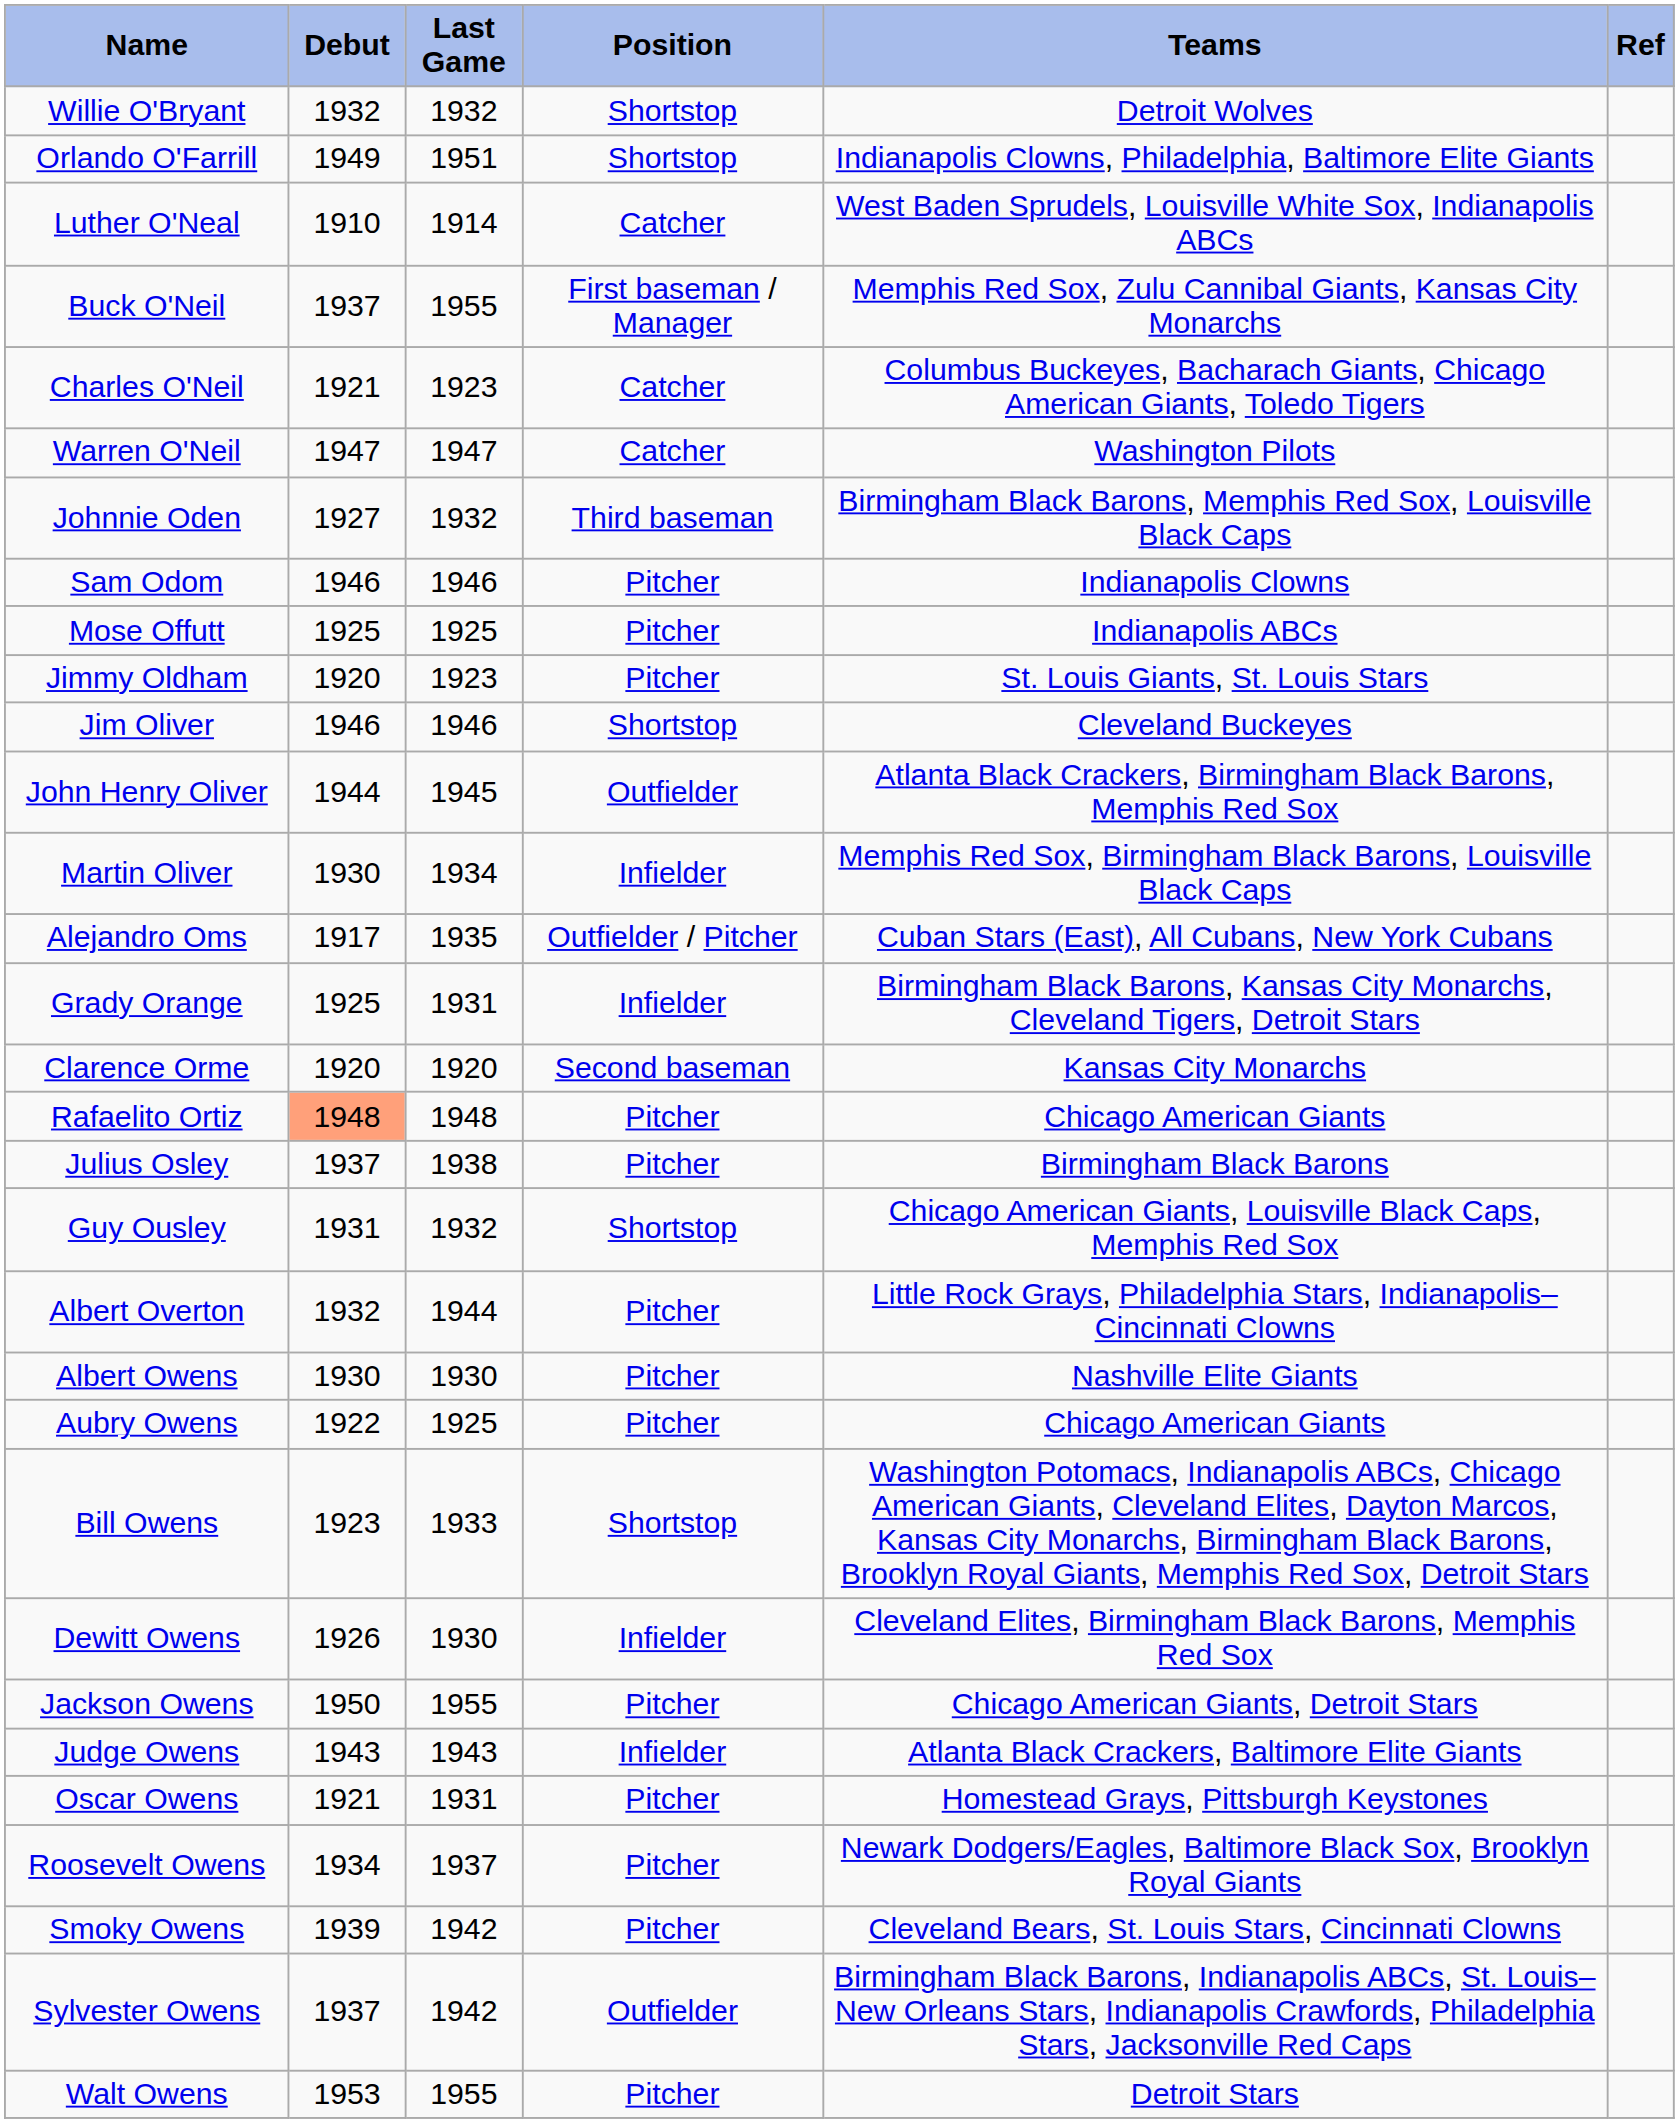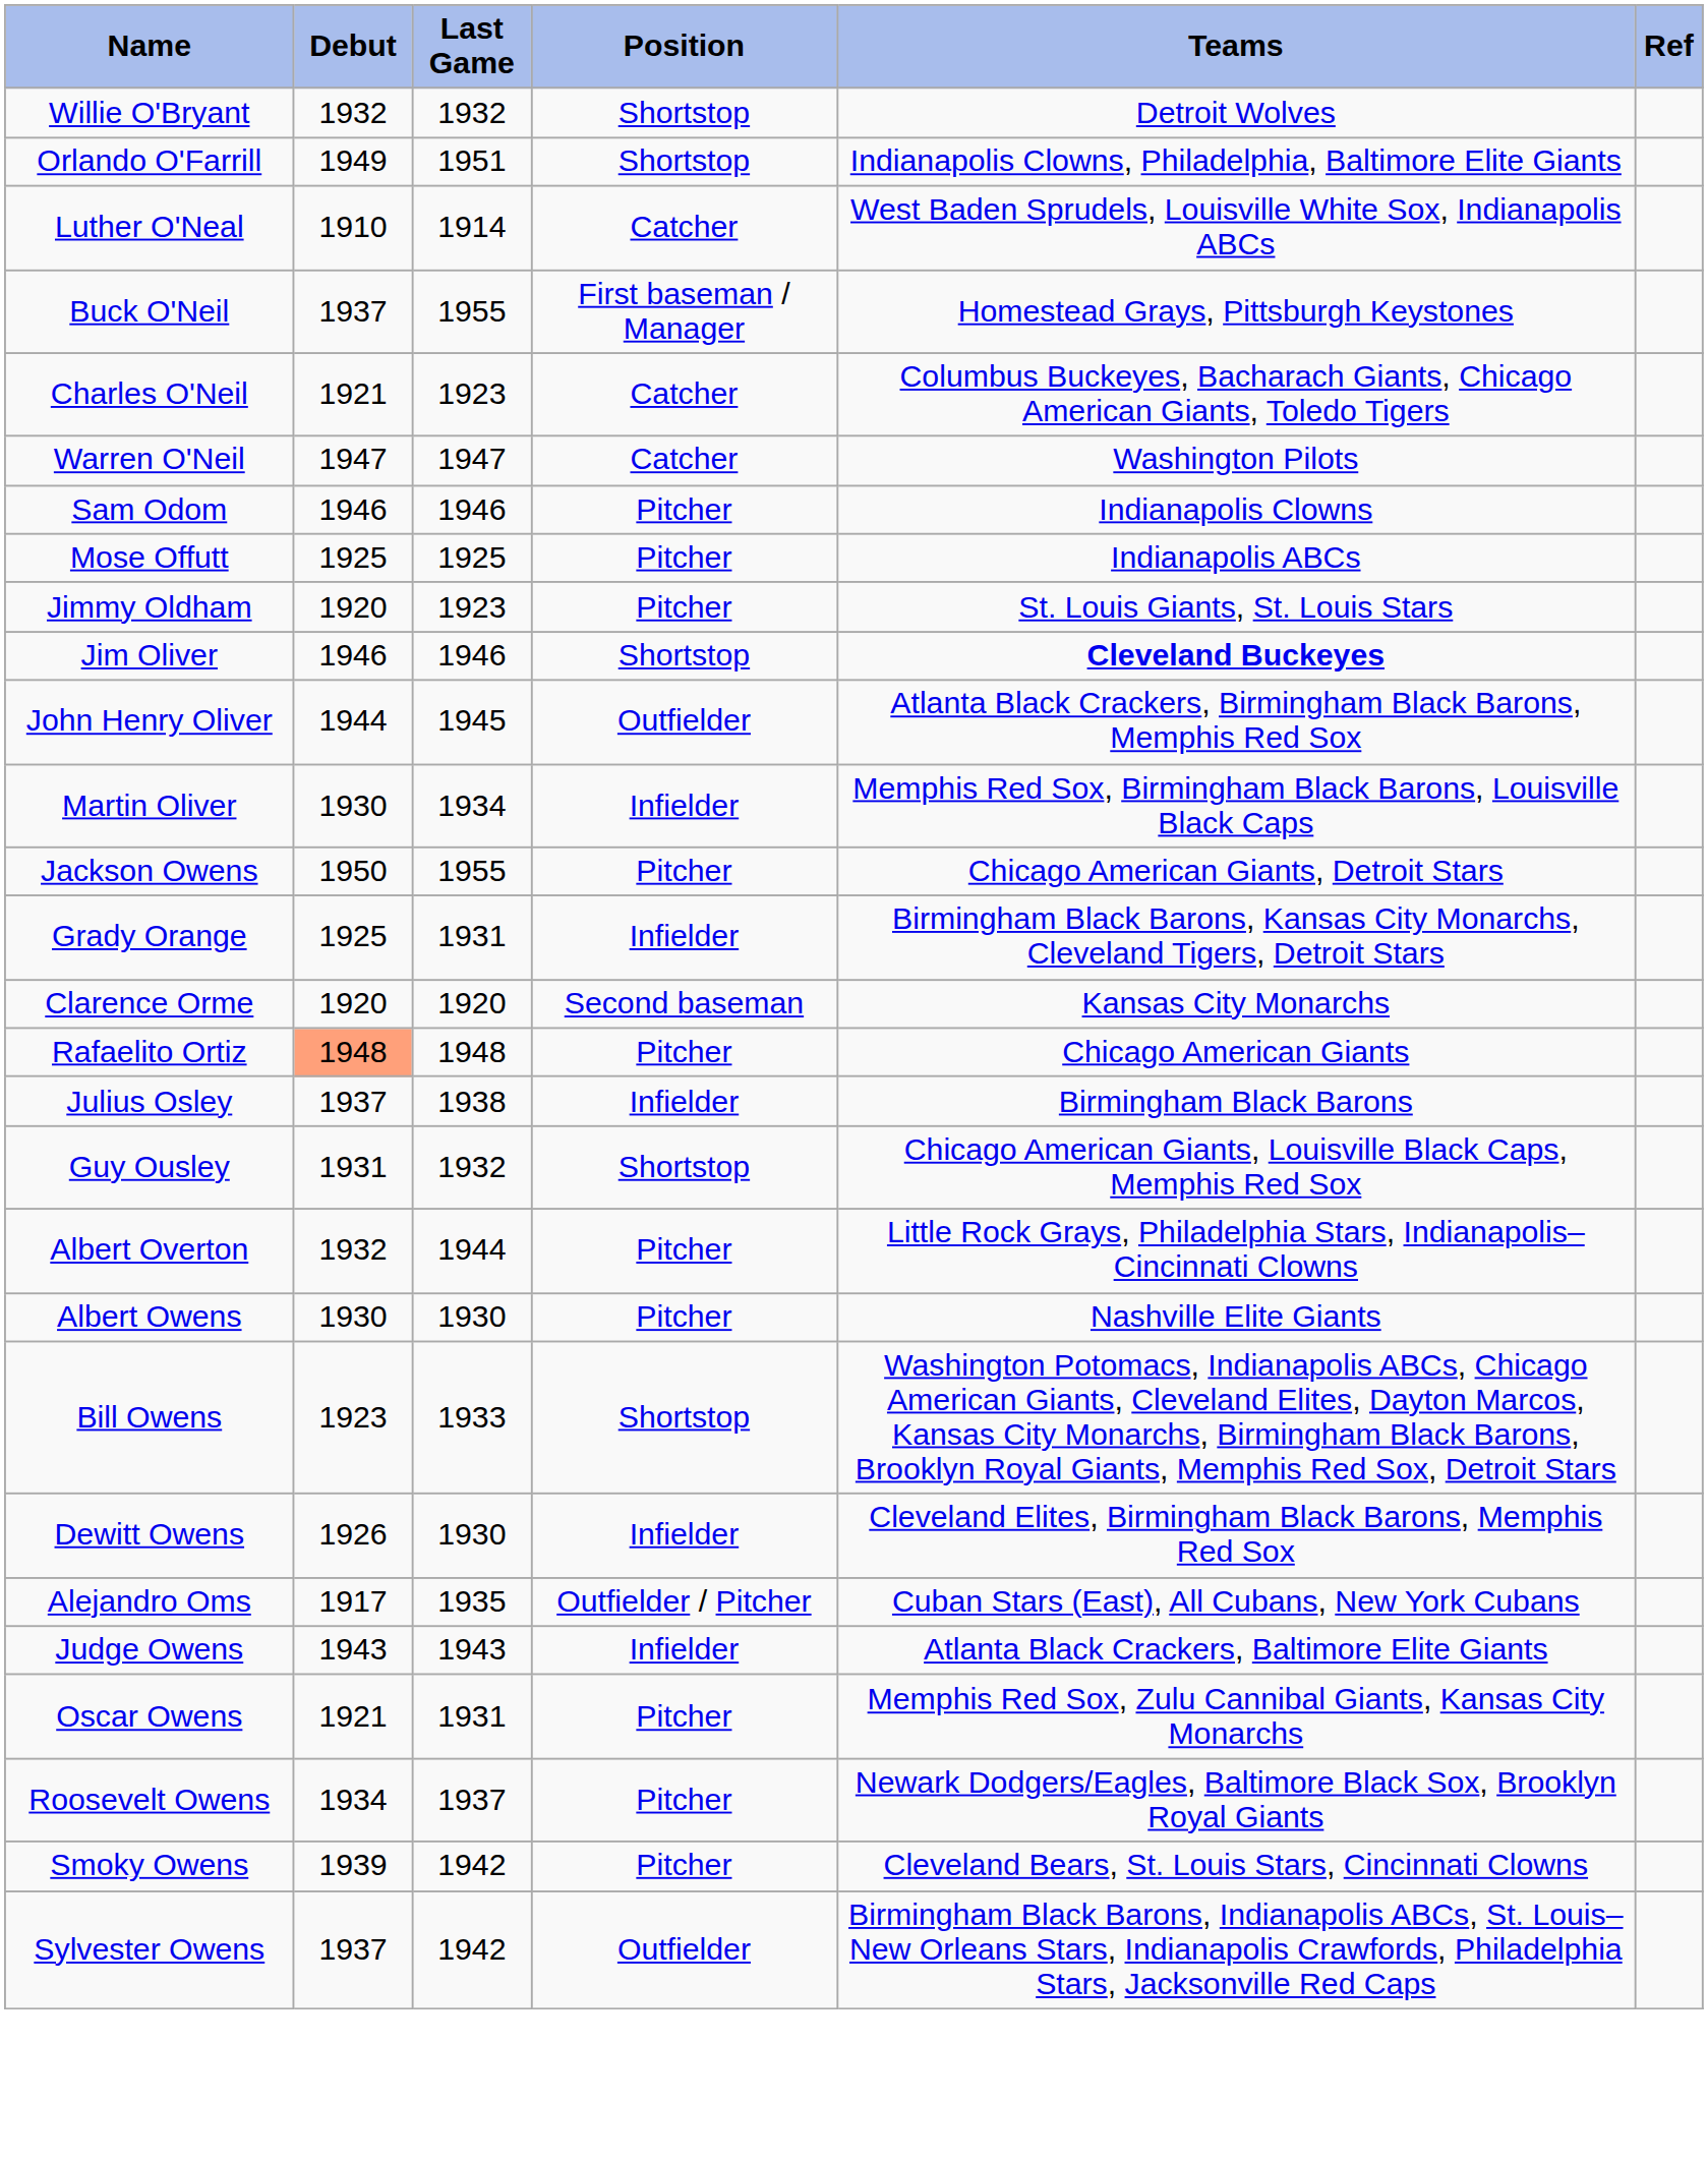 <table class="wikitable" style="width: 100%">
 <tr>
 <th style="background:#a8bdec; width:17%;">Name</th>
 <th style="width:7%; background:#a8bdec;">Debut</th>
 <th style="width:7%; background:#a8bdec;">Last Game</th>
 <th style="width:18%; background:#a8bdec;">Position</th>
 <th style="width:47%; background:#a8bdec;">Teams</th>
 <th style="width:4%; background:#a8bdec;">Ref</th>
 </tr>
 <tr align=center>
 <td><a href='#'>Willie O'Bryant</a></td>
 <td>1932</td>
 <td>1932</td>
 <td><a href='#'>Shortstop</a></td>
 <td><a href='#'>Detroit Wolves</a></td>
 <td></td>
 </tr>
 <tr align=center>
 <td><a href='#'>Orlando O'Farrill</a></td>
 <td>1949</td>
 <td>1951</td>
 <td><a href='#'>Shortstop</a></td>
 <td><a href='#'>Indianapolis Clowns</a>, <a href='#'>Philadelphia</a>, <a href='#'>Baltimore Elite Giants</a></td>
 <td></td>
 </tr>
 <tr align=center>
 <td><a href='#'>Luther O'Neal</a></td>
 <td>1910</td>
 <td>1914</td>
 <td><a href='#'>Catcher</a></td>
 <td><a href='#'>West Baden Sprudels</a>, <a href='#'>Louisville White Sox</a>, <a href='#'>Indianapolis ABCs</a></td>
 <td></td>
 </tr>
 <tr align=center>
 <td><a href='#'>Buck O'Neil</a></td>
 <td>1937</td>
 <td>1955</td>
 <td><a href='#'>First baseman</a> / <a href='#'>Manager</a></td>
-<td><a href='#'>Memphis Red Sox</a>, <a href='#'>Zulu Cannibal Giants</a>, <a href='#'>Kansas City Monarchs</a></td>
+<td><a href='#'>Homestead Grays</a>, <a href='#'>Pittsburgh Keystones</a></td>
 <td></td>
 </tr>
 <tr align=center>
 <td><a href='#'>Charles O'Neil</a></td>
 <td>1921</td>
 <td>1923</td>
 <td><a href='#'>Catcher</a></td>
 <td><a href='#'>Columbus Buckeyes</a>, <a href='#'>Bacharach Giants</a>, <a href='#'>Chicago American Giants</a>, <a href='#'>Toledo Tigers</a></td>
 <td></td>
 </tr>
 <tr align=center>
 <td><a href='#'>Warren O'Neil</a></td>
 <td>1947</td>
 <td>1947</td>
 <td><a href='#'>Catcher</a></td>
 <td><a href='#'>Washington Pilots</a></td>
-<td></td>
-</tr>
-<tr align=center>
-<td><a href='#'>Johnnie Oden</a></td>
-<td>1927</td>
-<td>1932</td>
-<td><a href='#'>Third baseman</a></td>
-<td><a href='#'>Birmingham Black Barons</a>, <a href='#'>Memphis Red Sox</a>, <a href='#'>Louisville Black Caps</a></td>
 <td></td>
 </tr>
 <tr align=center>
 <td><a href='#'>Sam Odom</a></td>
 <td>1946</td>
 <td>1946</td>
 <td><a href='#'>Pitcher</a></td>
 <td><a href='#'>Indianapolis Clowns</a></td>
 <td></td>
 </tr>
 <tr align=center>
 <td><a href='#'>Mose Offutt</a></td>
 <td>1925</td>
 <td>1925</td>
 <td><a href='#'>Pitcher</a></td>
 <td><a href='#'>Indianapolis ABCs</a></td>
 <td></td>
 </tr>
 <tr align=center>
 <td><a href='#'>Jimmy Oldham</a></td>
 <td>1920</td>
 <td>1923</td>
 <td><a href='#'>Pitcher</a></td>
 <td><a href='#'>St. Louis Giants</a>, <a href='#'>St. Louis Stars</a></td>
 <td></td>
 </tr>
 <tr align=center>
 <td><a href='#'>Jim Oliver</a></td>
 <td>1946</td>
 <td>1946</td>
 <td><a href='#'>Shortstop</a></td>
-<td><a href='#'>Cleveland Buckeyes</a></td>
+<td><strong><a href='#'>Cleveland Buckeyes</a></strong></td>
 <td></td>
 </tr>
 <tr align=center>
 <td><a href='#'>John Henry Oliver</a></td>
 <td>1944</td>
 <td>1945</td>
 <td><a href='#'>Outfielder</a></td>
 <td><a href='#'>Atlanta Black Crackers</a>, <a href='#'>Birmingham Black Barons</a>, <a href='#'>Memphis Red Sox</a></td>
 <td></td>
 </tr>
 <tr align=center>
 <td><a href='#'>Martin Oliver</a></td>
 <td>1930</td>
 <td>1934</td>
 <td><a href='#'>Infielder</a></td>
 <td><a href='#'>Memphis Red Sox</a>, <a href='#'>Birmingham Black Barons</a>, <a href='#'>Louisville Black Caps</a></td>
 <td></td>
 </tr>
 <tr align=center>
-<td><a href='#'>Alejandro Oms</a></td>
-<td>1917</td>
-<td>1935</td>
-<td><a href='#'>Outfielder</a> / <a href='#'>Pitcher</a></td>
-<td><a href='#'>Cuban Stars (East)</a>, <a href='#'>All Cubans</a>, <a href='#'>New York Cubans</a></td>
+<td><a href='#'>Jackson Owens</a></td>
+<td>1950</td>
+<td>1955</td>
+<td><a href='#'>Pitcher</a></td>
+<td><a href='#'>Chicago American Giants</a>, <a href='#'>Detroit Stars</a></td>
 <td></td>
 </tr>
 <tr align=center>
 <td><a href='#'>Grady Orange</a></td>
 <td>1925</td>
 <td>1931</td>
 <td><a href='#'>Infielder</a></td>
 <td><a href='#'>Birmingham Black Barons</a>, <a href='#'>Kansas City Monarchs</a>, <a href='#'>Cleveland Tigers</a>, <a href='#'>Detroit Stars</a></td>
 <td></td>
 </tr>
 <tr align=center>
 <td><a href='#'>Clarence Orme</a></td>
 <td>1920</td>
 <td>1920</td>
 <td><a href='#'>Second baseman</a></td>
 <td><a href='#'>Kansas City Monarchs</a></td>
 <td></td>
 </tr>
 <tr align=center>
 <td><a href='#'>Rafaelito Ortiz</a></td>
 <td style="background: lightsalmon;">1948</td>
 <td>1948</td>
 <td><a href='#'>Pitcher</a></td>
 <td><a href='#'>Chicago American Giants</a></td>
 <td></td>
 </tr>
 <tr align=center>
 <td><a href='#'>Julius Osley</a></td>
 <td>1937</td>
 <td>1938</td>
-<td><a href='#'>Pitcher</a></td>
+<td><a href='#'>Infielder</a></td>
 <td><a href='#'>Birmingham Black Barons</a></td>
 <td></td>
 </tr>
 <tr align=center>
 <td><a href='#'>Guy Ousley</a></td>
 <td>1931</td>
 <td>1932</td>
 <td><a href='#'>Shortstop</a></td>
 <td><a href='#'>Chicago American Giants</a>, <a href='#'>Louisville Black Caps</a>, <a href='#'>Memphis Red Sox</a></td>
 <td></td>
 </tr>
 <tr align=center>
 <td><a href='#'>Albert Overton</a></td>
 <td>1932</td>
 <td>1944</td>
 <td><a href='#'>Pitcher</a></td>
 <td><a href='#'>Little Rock Grays</a>, <a href='#'>Philadelphia Stars</a>, <a href='#'>Indianapolis–Cincinnati Clowns</a></td>
 <td></td>
 </tr>
 <tr align=center>
 <td><a href='#'>Albert Owens</a></td>
 <td>1930</td>
 <td>1930</td>
 <td><a href='#'>Pitcher</a></td>
 <td><a href='#'>Nashville Elite Giants</a></td>
 <td></td>
 </tr>
 <tr align=center>
-<td><a href='#'>Aubry Owens</a></td>
-<td>1922</td>
-<td>1925</td>
-<td><a href='#'>Pitcher</a></td>
-<td><a href='#'>Chicago American Giants</a></td>
-<td></td>
-</tr>
-<tr align=center>
 <td><a href='#'>Bill Owens</a></td>
 <td>1923</td>
 <td>1933</td>
 <td><a href='#'>Shortstop</a></td>
 <td><a href='#'>Washington Potomacs</a>, <a href='#'>Indianapolis ABCs</a>, <a href='#'>Chicago American Giants</a>, <a href='#'>Cleveland Elites</a>, <a href='#'>Dayton Marcos</a>, <a href='#'>Kansas City Monarchs</a>, <a href='#'>Birmingham Black Barons</a>, <a href='#'>Brooklyn Royal Giants</a>, <a href='#'>Memphis Red Sox</a>, <a href='#'>Detroit Stars</a></td>
 <td></td>
 </tr>
 <tr align=center>
 <td><a href='#'>Dewitt Owens</a></td>
 <td>1926</td>
 <td>1930</td>
 <td><a href='#'>Infielder</a></td>
 <td><a href='#'>Cleveland Elites</a>, <a href='#'>Birmingham Black Barons</a>, <a href='#'>Memphis Red Sox</a></td>
 <td></td>
 </tr>
 <tr align=center>
-<td><a href='#'>Jackson Owens</a></td>
-<td>1950</td>
-<td>1955</td>
-<td><a href='#'>Pitcher</a></td>
-<td><a href='#'>Chicago American Giants</a>, <a href='#'>Detroit Stars</a></td>
+<td><a href='#'>Alejandro Oms</a></td>
+<td>1917</td>
+<td>1935</td>
+<td><a href='#'>Outfielder</a> / <a href='#'>Pitcher</a></td>
+<td><a href='#'>Cuban Stars (East)</a>, <a href='#'>All Cubans</a>, <a href='#'>New York Cubans</a></td>
 <td></td>
 </tr>
 <tr align=center>
 <td><a href='#'>Judge Owens</a></td>
 <td>1943</td>
 <td>1943</td>
 <td><a href='#'>Infielder</a></td>
 <td><a href='#'>Atlanta Black Crackers</a>, <a href='#'>Baltimore Elite Giants</a></td>
 <td></td>
 </tr>
 <tr align=center>
 <td><a href='#'>Oscar Owens</a></td>
 <td>1921</td>
 <td>1931</td>
 <td><a href='#'>Pitcher</a></td>
-<td><a href='#'>Homestead Grays</a>, <a href='#'>Pittsburgh Keystones</a></td>
+<td><a href='#'>Memphis Red Sox</a>, <a href='#'>Zulu Cannibal Giants</a>, <a href='#'>Kansas City Monarchs</a></td>
 <td></td>
 </tr>
 <tr align=center>
 <td><a href='#'>Roosevelt Owens</a></td>
 <td>1934</td>
 <td>1937</td>
 <td><a href='#'>Pitcher</a></td>
 <td><a href='#'>Newark Dodgers/Eagles</a>, <a href='#'>Baltimore Black Sox</a>, <a href='#'>Brooklyn Royal Giants</a></td>
 <td></td>
 </tr>
 <tr align=center>
 <td><a href='#'>Smoky Owens</a></td>
 <td>1939</td>
 <td>1942</td>
 <td><a href='#'>Pitcher</a></td>
 <td><a href='#'>Cleveland Bears</a>, <a href='#'>St. Louis Stars</a>, <a href='#'>Cincinnati Clowns</a></td>
 <td></td>
 </tr>
 <tr align=center>
 <td><a href='#'>Sylvester Owens</a></td>
 <td>1937</td>
 <td>1942</td>
 <td><a href='#'>Outfielder</a></td>
 <td><a href='#'>Birmingham Black Barons</a>, <a href='#'>Indianapolis ABCs</a>, <a href='#'>St. Louis–New Orleans Stars</a>, <a href='#'>Indianapolis Crawfords</a>, <a href='#'>Philadelphia Stars</a>, <a href='#'>Jacksonville Red Caps</a></td>
 <td></td>
 </tr>
-<tr align=center>
-<td><a href='#'>Walt Owens</a></td>
-<td>1953</td>
-<td>1955</td>
-<td><a href='#'>Pitcher</a></td>
-<td><a href='#'>Detroit Stars</a></td>
-<td></td>
-</tr>
 </table>
